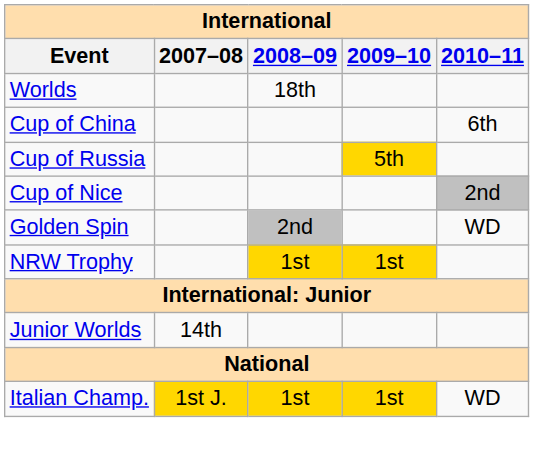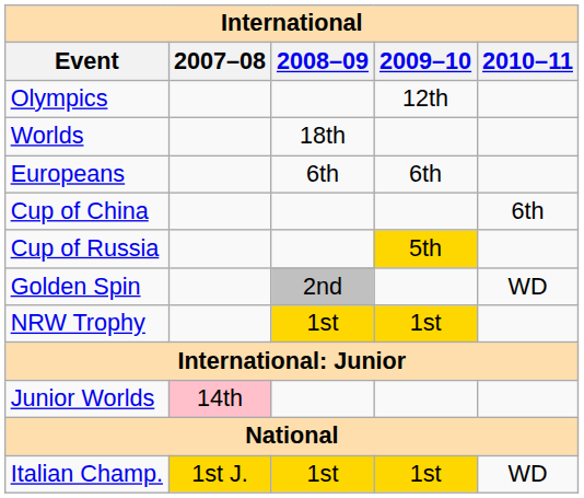 <table class="wikitable" style="text-align:center">
 <tr>
 <th style="background-color: #ffdead; " colspan=5 align=center><strong>International</strong></th>
 </tr>
 <tr>
 <th>Event</th>
 <th>2007–08</th>
 <th><a href='#'>2008–09</a></th>
 <th><a href='#'>2009–10</a></th>
 <th><a href='#'>2010–11</a></th>
 </tr>
 <tr>
+<td align=left><a href='#'>Olympics</a></td>
+<td></td>
+<td></td>
+<td>12th</td>
+<td></td>
+</tr>
+<tr>
 <td align=left><a href='#'>Worlds</a></td>
 <td></td>
 <td>18th</td>
 <td></td>
+<td></td>
+</tr>
+<tr>
+<td align=left><a href='#'>Europeans</a></td>
+<td></td>
+<td>6th</td>
+<td>6th</td>
 <td></td>
 </tr>
 <tr>
 <td align=left> <a href='#'>Cup of China</a></td>
 <td></td>
 <td></td>
 <td></td>
 <td>6th</td>
 </tr>
 <tr>
 <td align=left> <a href='#'>Cup of Russia</a></td>
 <td></td>
 <td></td>
 <td style="background: gold;">5th</td>
 <td></td>
-</tr>
-<tr>
-<td align=left><a href='#'>Cup of Nice</a></td>
-<td></td>
-<td></td>
-<td></td>
-<td bgcolor=silver>2nd</td>
 </tr>
 <tr>
 <td align=left><a href='#'>Golden Spin</a></td>
 <td></td>
 <td bgcolor=silver>2nd</td>
 <td></td>
 <td>WD</td>
 </tr>
 <tr>
 <td align=left><a href='#'>NRW Trophy</a></td>
 <td></td>
 <td bgcolor=gold>1st</td>
 <td bgcolor=gold>1st</td>
 <td></td>
 </tr>
 <tr>
 <th style="background-color: #ffdead; " colspan=5 align=center><strong>International: Junior</strong></th>
 </tr>
 <tr>
 <td align=left><a href='#'>Junior Worlds</a></td>
-<td>14th</td>
+<td style="background: pink;">14th</td>
 <td></td>
 <td></td>
 <td></td>
 </tr>
 <tr>
 <th style="background-color: #ffdead; " colspan=5 align=center><strong>National</strong></th>
 </tr>
 <tr>
 <td align=left><a href='#'>Italian Champ.</a></td>
 <td bgcolor=gold>1st J.</td>
 <td bgcolor=gold>1st</td>
 <td bgcolor=gold>1st</td>
 <td>WD</td>
 </tr>
 </table>
